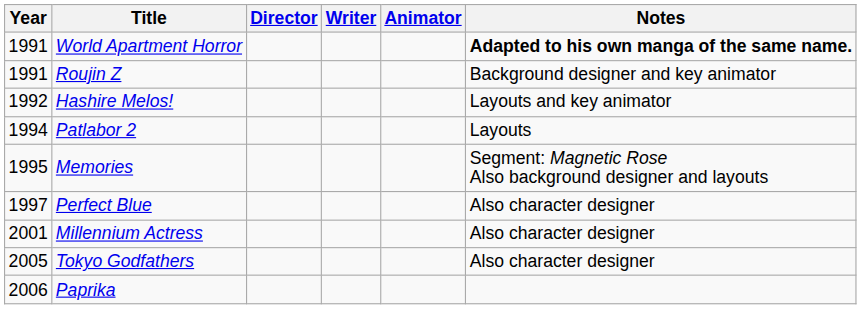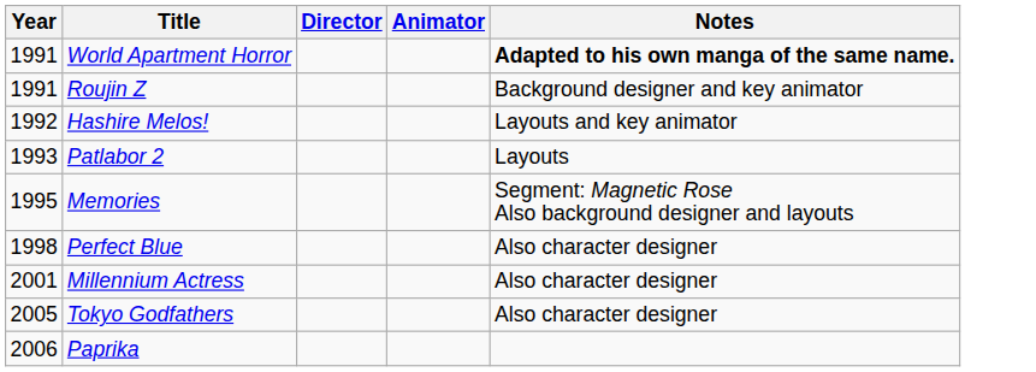 <table class="wikitable sortable">
 <tr>
 <th scope=col>Year</th>
 <th scope=col>Title</th>
 <th scope=col><a href='#'>Director</a></th>
-<th scope=col><a href='#'>Writer</a></th>
 <th scope=col><a href='#'>Animator</a></th>
 <th scope=col class=unsortable>Notes</th>
 </tr>
 <tr>
 <td>1991</td>
 <td><em><a href='#'>World Apartment Horror</a></em></td>
-<td></td>
 <td></td>
 <td></td>
 <td><strong>Adapted to his own manga of the same name.</strong></td>
 </tr>
 <tr>
 <td>1991</td>
 <td><em><a href='#'>Roujin Z</a></em></td>
 <td></td>
 <td></td>
-<td></td>
 <td>Background designer and key animator</td>
 </tr>
 <tr>
 <td>1992</td>
 <td><em><a href='#'>Hashire Melos!</a></em></td>
 <td></td>
 <td></td>
-<td></td>
 <td>Layouts and key animator</td>
 </tr>
 <tr>
-<td>1994</td>
+<td>1993</td>
 <td><em><a href='#'>Patlabor 2</a></em></td>
-<td></td>
 <td></td>
 <td></td>
 <td>Layouts</td>
 </tr>
 <tr>
 <td>1995</td>
 <td><em><a href='#'>Memories</a></em></td>
 <td></td>
 <td></td>
-<td></td>
 <td>Segment: <em>Magnetic Rose</em><br>Also background designer and layouts</td>
 </tr>
 <tr>
-<td>1997</td>
+<td>1998</td>
 <td><em><a href='#'>Perfect Blue</a></em></td>
-<td></td>
 <td></td>
 <td></td>
 <td>Also character designer</td>
 </tr>
 <tr>
 <td>2001</td>
 <td><em><a href='#'>Millennium Actress</a></em></td>
 <td></td>
 <td></td>
-<td></td>
 <td>Also character designer</td>
 </tr>
 <tr>
 <td>2005</td>
 <td><em><a href='#'>Tokyo Godfathers</a></em></td>
-<td></td>
 <td></td>
 <td></td>
 <td>Also character designer</td>
 </tr>
 <tr>
 <td>2006</td>
 <td><em><a href='#'>Paprika</a></em></td>
 <td></td>
 <td></td>
 <td></td>
-<td></td>
 </tr>
 </table>
